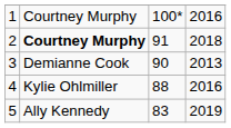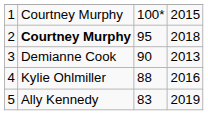 <table class="wikitable">
 <tr>
 </tr>
 <tr>
 <td>1</td>
 <td>Courtney Murphy</td>
 <td>100*</td>
-<td>2016</td>
+<td>2015</td>
 </tr>
 <tr>
 <td>2</td>
 <td><strong>Courtney Murphy</strong></td>
-<td>91</td>
+<td>95</td>
 <td>2018</td>
 </tr>
 <tr>
 <td>3</td>
 <td>Demianne Cook</td>
 <td>90</td>
 <td>2013</td>
 </tr>
 <tr>
 <td>4</td>
 <td>Kylie Ohlmiller</td>
 <td>88</td>
 <td>2016</td>
 </tr>
 <tr>
 <td>5</td>
 <td>Ally Kennedy</td>
 <td>83</td>
 <td>2019</td>
 </tr>
 </table>
